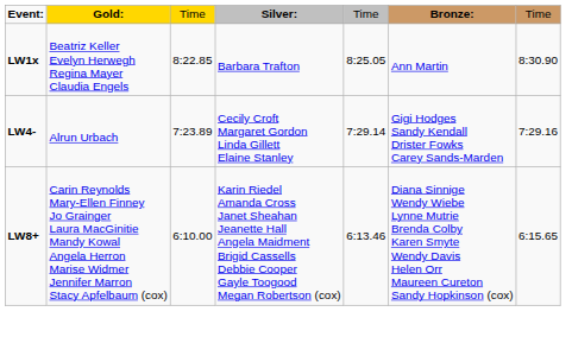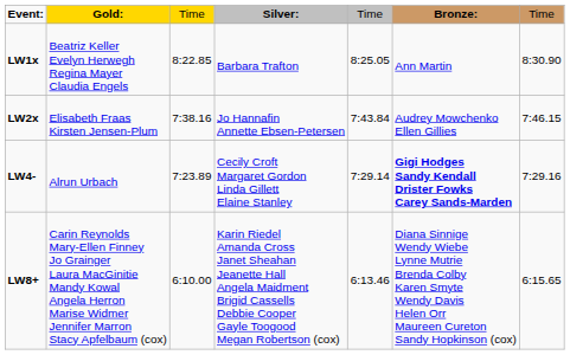 <table class="wikitable">
 <tr>
 <td><strong>Event:</strong></td>
 <td style="text-align:center;background-color:gold;"><strong>Gold:</strong></td>
 <td style="text-align:center;background-color:gold;">Time</td>
 <td style="text-align:center;background-color:silver;"><strong>Silver:</strong></td>
 <td style="text-align:center;background-color:silver;">Time</td>
 <td style="text-align:center;background-color:#CC9966;"><strong>Bronze:</strong></td>
 <td style="text-align:center;background-color:#CC9966;">Time</td>
 </tr>
 <tr>
 <td><strong>LW1x</strong></td>
 <td> <br> <a href='#'>Beatriz Keller</a> <br> <a href='#'>Evelyn Herwegh</a> <br> <a href='#'>Regina Mayer</a> <br> <a href='#'>Claudia Engels</a></td>
 <td>8:22.85</td>
 <td> <br> <a href='#'>Barbara Trafton</a></td>
 <td>8:25.05</td>
 <td> <br> <a href='#'>Ann Martin</a></td>
 <td>8:30.90</td>
 </tr>
 <tr>
+<td><strong>LW2x</strong></td>
+<td> <br> <a href='#'>Elisabeth Fraas</a> <br> <a href='#'>Kirsten Jensen-Plum</a></td>
+<td>7:38.16</td>
+<td> <br> <a href='#'>Jo Hannafin</a> <br> <a href='#'>Annette Ebsen-Petersen</a></td>
+<td>7:43.84</td>
+<td> <br> <a href='#'>Audrey Mowchenko</a> <br> <a href='#'>Ellen Gillies</a></td>
+<td>7:46.15</td>
+</tr>
+<tr>
 <td><strong>LW4-</strong></td>
 <td> <br> <a href='#'>Alrun Urbach</a></td>
 <td>7:23.89</td>
 <td> <br> <a href='#'>Cecily Croft</a> <br> <a href='#'>Margaret Gordon</a> <br> <a href='#'>Linda Gillett</a> <br> <a href='#'>Elaine Stanley</a></td>
 <td>7:29.14</td>
-<td> <br> <a href='#'>Gigi Hodges</a> <br> <a href='#'>Sandy Kendall</a> <br> <a href='#'>Drister Fowks</a> <br> <a href='#'>Carey Sands-Marden</a></td>
+<td><strong> <br> <a href='#'>Gigi Hodges</a> <br> <a href='#'>Sandy Kendall</a> <br> <a href='#'>Drister Fowks</a> <br> <a href='#'>Carey Sands-Marden</a></strong></td>
 <td>7:29.16</td>
 </tr>
 <tr>
 <td><strong>LW8+</strong></td>
 <td> <br> <a href='#'>Carin Reynolds</a> <br> <a href='#'>Mary-Ellen Finney</a> <br> <a href='#'>Jo Grainger</a> <br> <a href='#'>Laura MacGinitie</a> <br> <a href='#'>Mandy Kowal</a> <br> <a href='#'>Angela Herron</a> <br> <a href='#'>Marise Widmer</a> <br> <a href='#'>Jennifer Marron</a> <br> <a href='#'>Stacy Apfelbaum</a> (cox)</td>
 <td>6:10.00</td>
 <td> <br> <a href='#'>Karin Riedel</a> <br> <a href='#'>Amanda Cross</a> <br> <a href='#'>Janet Sheahan</a> <br> <a href='#'>Jeanette Hall</a> <br> <a href='#'>Angela Maidment</a> <br> <a href='#'>Brigid Cassells</a> <br> <a href='#'>Debbie Cooper</a> <br> <a href='#'>Gayle Toogood</a> <br> <a href='#'>Megan Robertson</a> (cox)</td>
 <td>6:13.46</td>
 <td><br> <a href='#'>Diana Sinnige</a> <br> <a href='#'>Wendy Wiebe</a> <br> <a href='#'>Lynne Mutrie</a> <br> <a href='#'>Brenda Colby</a> <br> <a href='#'>Karen Smyte</a> <br> <a href='#'>Wendy Davis</a> <br> <a href='#'>Helen Orr</a> <br> <a href='#'>Maureen Cureton</a> <br> <a href='#'>Sandy Hopkinson</a> (cox)</td>
 <td>6:15.65</td>
 </tr>
 </table>
